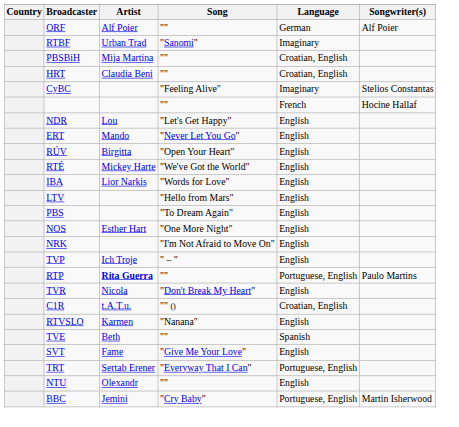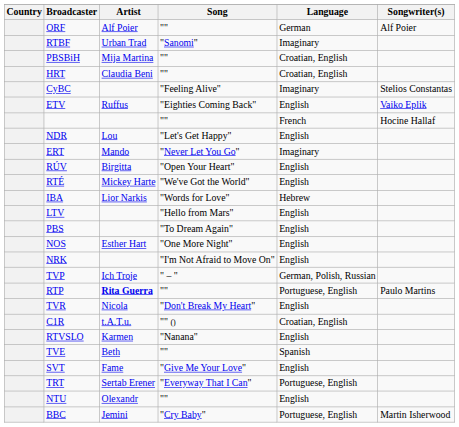 <table class="wikitable plainrowheaders">
 <tr>
 </tr>
 <tr>
 <th scope="col">Country</th>
 <th scope="col">Broadcaster</th>
 <th scope="col">Artist</th>
 <th scope="col">Song</th>
 <th scope="col">Language</th>
 <th scope="col">Songwriter(s)</th>
 </tr>
 <tr>
 <th scope="row"></th>
 <td><a href='#'>ORF</a></td>
 <td><a href='#'>Alf Poier</a></td>
 <td>""</td>
 <td>German</td>
 <td>Alf Poier</td>
 </tr>
 <tr>
 <th scope="row"></th>
 <td><a href='#'>RTBF</a></td>
 <td><a href='#'>Urban Trad</a></td>
 <td>"<a href='#'>Sanomi</a>"</td>
 <td>Imaginary</td>
 <td></td>
 </tr>
 <tr>
 <th scope="row"></th>
 <td><a href='#'>PBSBiH</a></td>
 <td><a href='#'>Mija Martina</a></td>
 <td>""</td>
 <td>Croatian, English</td>
 <td></td>
 </tr>
 <tr>
 <th scope="row"></th>
 <td><a href='#'>HRT</a></td>
 <td><a href='#'>Claudia Beni</a></td>
 <td>""</td>
 <td>Croatian, English</td>
 <td></td>
 </tr>
 <tr>
 <th scope="row"></th>
 <td><a href='#'>CyBC</a></td>
 <td></td>
 <td>"Feeling Alive"</td>
 <td>Imaginary</td>
 <td>Stelios Constantas</td>
 </tr>
 <tr>
 <th scope="row"></th>
+<td><a href='#'>ETV</a></td>
+<td><a href='#'>Ruffus</a></td>
+<td>"Eighties Coming Back"</td>
+<td>English</td>
+<td><a href='#'>Vaiko Eplik</a></td>
+</tr>
+<tr>
+<th scope="row"></th>
 <td></td>
 <td></td>
 <td>""</td>
 <td>French</td>
 <td>Hocine Hallaf</td>
 </tr>
 <tr>
 <th scope="row"></th>
 <td><a href='#'>NDR</a></td>
 <td><a href='#'>Lou</a></td>
 <td>"Let's Get Happy"</td>
 <td>English</td>
 <td></td>
 </tr>
 <tr>
 <th scope="row"></th>
 <td><a href='#'>ERT</a></td>
 <td><a href='#'>Mando</a></td>
 <td>"<a href='#'>Never Let You Go</a>"</td>
-<td>English</td>
+<td>Imaginary</td>
 <td></td>
 </tr>
 <tr>
 <th scope="row"></th>
 <td><a href='#'>RÚV</a></td>
 <td><a href='#'>Birgitta</a></td>
 <td>"Open Your Heart"</td>
 <td>English</td>
 <td></td>
 </tr>
 <tr>
 <th scope="row"></th>
 <td><a href='#'>RTÉ</a></td>
 <td><a href='#'>Mickey Harte</a></td>
 <td>"We've Got the World"</td>
 <td>English</td>
 <td></td>
 </tr>
 <tr>
 <th scope="row"></th>
 <td><a href='#'>IBA</a></td>
 <td><a href='#'>Lior Narkis</a></td>
 <td>"Words for Love"</td>
-<td>English</td>
+<td>Hebrew</td>
 <td></td>
 </tr>
 <tr>
 <th scope="row"></th>
 <td><a href='#'>LTV</a></td>
 <td></td>
 <td>"Hello from Mars"</td>
 <td>English</td>
 <td></td>
 </tr>
 <tr>
 <th scope="row"></th>
 <td><a href='#'>PBS</a></td>
 <td></td>
 <td>"To Dream Again"</td>
 <td>English</td>
 <td></td>
 </tr>
 <tr>
 <th scope="row"></th>
 <td><a href='#'>NOS</a></td>
 <td><a href='#'>Esther Hart</a></td>
 <td>"One More Night"</td>
 <td>English</td>
 <td></td>
 </tr>
 <tr>
 <th scope="row"></th>
 <td><a href='#'>NRK</a></td>
 <td></td>
 <td>"I'm Not Afraid to Move On"</td>
 <td>English</td>
 <td></td>
 </tr>
 <tr>
 <th scope="row"></th>
 <td><a href='#'>TVP</a></td>
 <td><a href='#'>Ich Troje</a></td>
 <td>" – "</td>
-<td>English</td>
+<td>German, Polish, Russian</td>
 <td></td>
 </tr>
 <tr>
 <th scope="row"></th>
 <td><a href='#'>RTP</a></td>
 <td><strong><a href='#'>Rita Guerra</a></strong></td>
 <td>""</td>
 <td>Portuguese, English</td>
 <td>Paulo Martins</td>
 </tr>
 <tr>
 <th scope="row"></th>
 <td><a href='#'>TVR</a></td>
 <td><a href='#'>Nicola</a></td>
 <td>"<a href='#'>Don't Break My Heart</a>"</td>
 <td>English</td>
 <td></td>
 </tr>
 <tr>
 <th scope="row"></th>
 <td><a href='#'>C1R</a></td>
 <td><a href='#'>t.A.T.u.</a></td>
 <td>"" <small>()</small></td>
 <td>Croatian, English</td>
 <td></td>
 </tr>
 <tr>
 <th scope="row"></th>
 <td><a href='#'>RTVSLO</a></td>
 <td><a href='#'>Karmen</a></td>
 <td>"Nanana"</td>
 <td>English</td>
 <td></td>
 </tr>
 <tr>
 <th scope="row"></th>
 <td><a href='#'>TVE</a></td>
 <td><a href='#'>Beth</a></td>
 <td>""</td>
 <td>Spanish</td>
 <td></td>
 </tr>
 <tr>
 <th scope="row"></th>
 <td><a href='#'>SVT</a></td>
 <td><a href='#'>Fame</a></td>
 <td>"<a href='#'>Give Me Your Love</a>"</td>
 <td>English</td>
 <td></td>
 </tr>
 <tr>
 <th scope="row"></th>
 <td><a href='#'>TRT</a></td>
 <td><a href='#'>Sertab Erener</a></td>
 <td>"<a href='#'>Everyway That I Can</a>"</td>
 <td>Portuguese, English</td>
 <td></td>
 </tr>
 <tr>
 <th scope="row"></th>
 <td><a href='#'>NTU</a></td>
 <td><a href='#'>Olexandr</a></td>
 <td>""</td>
 <td>English</td>
 <td></td>
 </tr>
 <tr>
 <th scope="row"></th>
 <td><a href='#'>BBC</a></td>
 <td><a href='#'>Jemini</a></td>
 <td>"<a href='#'>Cry Baby</a>"</td>
 <td>Portuguese, English</td>
 <td>Martin Isherwood</td>
 </tr>
 </table>
